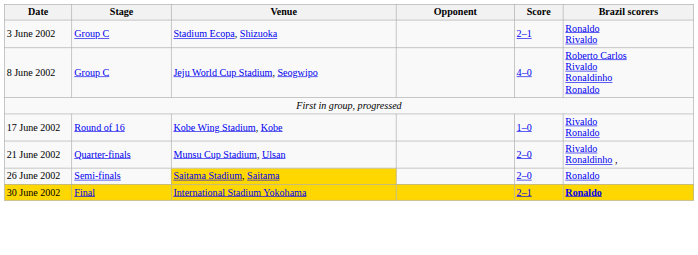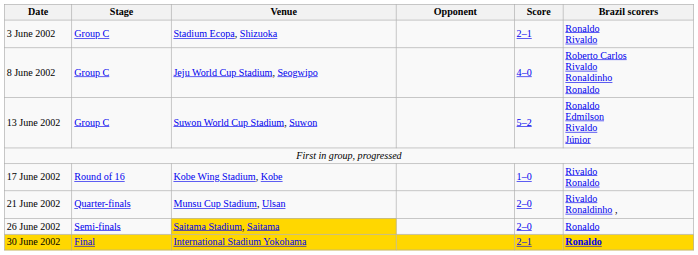 <table class="wikitable">
 <tr>
 <th width=100px>Date</th>
 <th width=150px>Stage</th>
 <th width=350px>Venue</th>
 <th width=180px>Opponent</th>
 <th width=70px>Score</th>
 <th width=200px>Brazil scorers</th>
 </tr>
 <tr>
 <td>3 June 2002</td>
 <td><a href='#'>Group C</a></td>
 <td><a href='#'>Stadium Ecopa</a>, <a href='#'>Shizuoka</a></td>
 <td></td>
 <td><a href='#'>2–1</a></td>
 <td><a href='#'>Ronaldo</a>  <br> <a href='#'>Rivaldo</a> </td>
 </tr>
 <tr>
 <td>8 June 2002</td>
 <td><a href='#'>Group C</a></td>
 <td><a href='#'>Jeju World Cup Stadium</a>, <a href='#'>Seogwipo</a></td>
 <td></td>
 <td><a href='#'>4–0</a></td>
 <td><a href='#'>Roberto Carlos</a>  <br> <a href='#'>Rivaldo</a>  <br> <a href='#'>Ronaldinho</a>  <br> <a href='#'>Ronaldo</a> </td>
+</tr>
+<tr>
+<td>13 June 2002</td>
+<td><a href='#'>Group C</a></td>
+<td><a href='#'>Suwon World Cup Stadium</a>, <a href='#'>Suwon</a></td>
+<td></td>
+<td><a href='#'>5–2</a></td>
+<td><a href='#'>Ronaldo</a>  <br> <a href='#'>Edmílson</a>  <br> <a href='#'>Rivaldo</a>  <br> <a href='#'>Júnior</a> </td>
 </tr>
 <tr>
 <td colspan="6" style="text-align:center;"><em>First in group, progressed</em></td>
 </tr>
 <tr>
 <td>17 June 2002</td>
 <td><a href='#'>Round of 16</a></td>
 <td><a href='#'>Kobe Wing Stadium</a>, <a href='#'>Kobe</a></td>
 <td></td>
 <td><a href='#'>1–0</a></td>
 <td><a href='#'>Rivaldo</a>  <br> <a href='#'>Ronaldo</a> </td>
 </tr>
 <tr>
 <td>21 June 2002</td>
 <td><a href='#'>Quarter-finals</a></td>
 <td><a href='#'>Munsu Cup Stadium</a>, <a href='#'>Ulsan</a></td>
 <td></td>
 <td><a href='#'>2–0</a></td>
 <td><a href='#'>Rivaldo</a>  <br> <a href='#'>Ronaldinho</a> , </td>
 </tr>
 <tr>
 <td>26 June 2002</td>
 <td><a href='#'>Semi-finals</a></td>
 <td style="background: gold;"><a href='#'>Saitama Stadium</a>, <a href='#'>Saitama</a></td>
 <td></td>
 <td><a href='#'>2–0</a></td>
 <td><a href='#'>Ronaldo</a> </td>
 </tr>
 <tr style="background:gold;">
 <td>30 June 2002</td>
 <td><a href='#'>Final</a></td>
 <td><a href='#'>International Stadium Yokohama</a></td>
 <td></td>
 <td><a href='#'>2–1</a></td>
 <td><strong><a href='#'>Ronaldo</a> </strong></td>
 </tr>
 </table>
